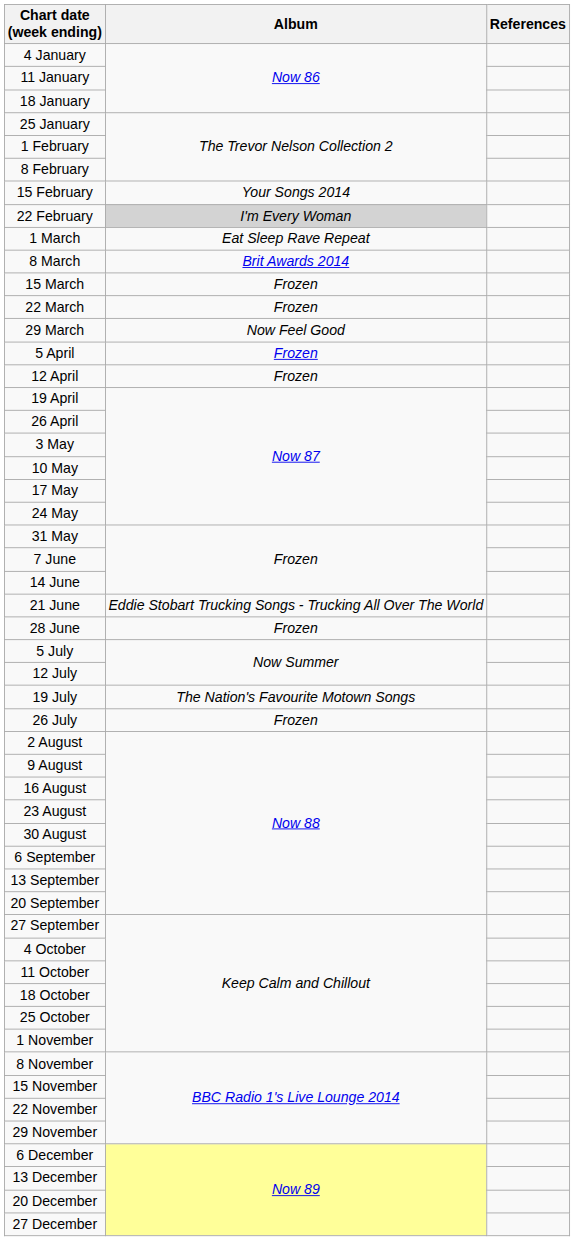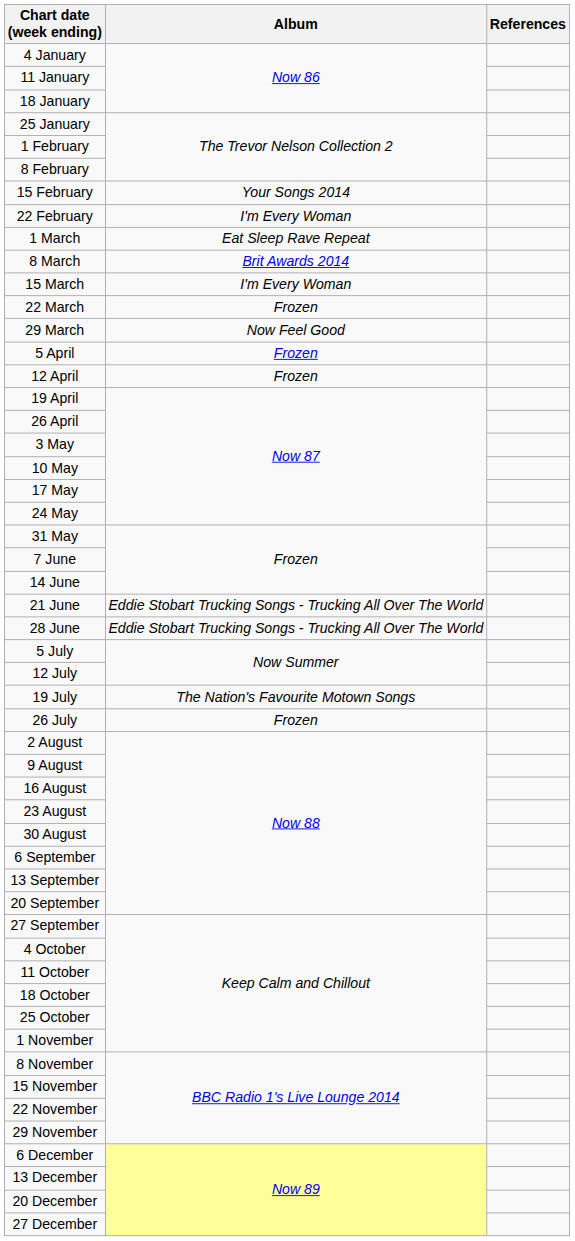 <table class="wikitable" style="font-size:97%; text-align:center;">
 <tr>
 <th>Chart date<br>(week ending)</th>
 <th>Album</th>
 <th>References</th>
 </tr>
 <tr>
 <td>4 January</td>
 <td rowspan="3"><em><a href='#'>Now 86</a></em></td>
 <td></td>
 </tr>
 <tr>
 <td>11 January</td>
 <td></td>
 </tr>
 <tr>
 <td>18 January</td>
 <td></td>
 </tr>
 <tr>
 <td>25 January</td>
 <td rowspan="3"><em>The Trevor Nelson Collection 2</em></td>
 <td></td>
 </tr>
 <tr>
 <td>1 February</td>
 <td></td>
 </tr>
 <tr>
 <td>8 February</td>
 <td></td>
 </tr>
 <tr>
 <td>15 February</td>
 <td><em>Your Songs 2014</em></td>
 <td></td>
 </tr>
 <tr>
 <td>22 February</td>
-<td style="background: lightgrey;"><em>I'm Every Woman</em></td>
+<td><em>I'm Every Woman</em></td>
 <td></td>
 </tr>
 <tr>
 <td>1 March</td>
 <td><em>Eat Sleep Rave Repeat</em></td>
 <td></td>
 </tr>
 <tr>
 <td>8 March</td>
 <td><em><a href='#'>Brit Awards 2014</a></em></td>
 <td></td>
 </tr>
 <tr>
 <td>15 March</td>
-<td><em>Frozen</em></td>
+<td><em>I'm Every Woman</em></td>
 <td></td>
 </tr>
 <tr>
 <td>22 March</td>
 <td><em>Frozen</em></td>
 <td></td>
 </tr>
 <tr>
 <td>29 March</td>
 <td><em>Now Feel Good</em></td>
 <td></td>
 </tr>
 <tr>
 <td>5 April</td>
 <td><em><a href='#'>Frozen</a></em></td>
 <td></td>
 </tr>
 <tr>
 <td>12 April</td>
 <td><em>Frozen</em></td>
 <td></td>
 </tr>
 <tr>
 <td>19 April</td>
 <td rowspan="6"><em><a href='#'>Now 87</a></em></td>
 <td></td>
 </tr>
 <tr>
 <td>26 April</td>
 <td></td>
 </tr>
 <tr>
 <td>3 May</td>
 <td></td>
 </tr>
 <tr>
 <td>10 May</td>
 <td></td>
 </tr>
 <tr>
 <td>17 May</td>
 <td></td>
 </tr>
 <tr>
 <td>24 May</td>
 <td></td>
 </tr>
 <tr>
 <td>31 May</td>
 <td rowspan="3"><em>Frozen</em></td>
 <td></td>
 </tr>
 <tr>
 <td>7 June</td>
 <td></td>
 </tr>
 <tr>
 <td>14 June</td>
 <td></td>
 </tr>
 <tr>
 <td>21 June</td>
 <td><em>Eddie Stobart Trucking Songs - Trucking All Over The World</em></td>
 <td></td>
 </tr>
 <tr>
 <td>28 June</td>
-<td><em>Frozen</em></td>
+<td><em>Eddie Stobart Trucking Songs - Trucking All Over The World</em></td>
 <td></td>
 </tr>
 <tr>
 <td>5 July</td>
 <td rowspan="2"><em>Now Summer</em></td>
 <td></td>
 </tr>
 <tr>
 <td>12 July</td>
 <td></td>
 </tr>
 <tr>
 <td>19 July</td>
 <td><em>The Nation's Favourite Motown Songs</em></td>
 <td></td>
 </tr>
 <tr>
 <td>26 July</td>
 <td><em>Frozen</em></td>
 <td></td>
 </tr>
 <tr>
 <td>2 August</td>
 <td rowspan="8"><em><a href='#'>Now 88</a></em></td>
 <td></td>
 </tr>
 <tr>
 <td>9 August</td>
 <td></td>
 </tr>
 <tr>
 <td>16 August</td>
 <td></td>
 </tr>
 <tr>
 <td>23 August</td>
 <td></td>
 </tr>
 <tr>
 <td>30 August</td>
 <td></td>
 </tr>
 <tr>
 <td>6 September</td>
 <td></td>
 </tr>
 <tr>
 <td>13 September</td>
 <td></td>
 </tr>
 <tr>
 <td>20 September</td>
 <td></td>
 </tr>
 <tr>
 <td>27 September</td>
 <td rowspan="6"><em>Keep Calm and Chillout</em></td>
 <td></td>
 </tr>
 <tr>
 <td>4 October</td>
 <td></td>
 </tr>
 <tr>
 <td>11 October</td>
 <td></td>
 </tr>
 <tr>
 <td>18 October</td>
 <td></td>
 </tr>
 <tr>
 <td>25 October</td>
 <td></td>
 </tr>
 <tr>
 <td>1 November</td>
 <td></td>
 </tr>
 <tr>
 <td>8 November</td>
 <td rowspan="4"><em><a href='#'>BBC Radio 1's Live Lounge 2014</a></em></td>
 <td></td>
 </tr>
 <tr>
 <td>15 November</td>
 <td></td>
 </tr>
 <tr>
 <td>22 November</td>
 <td></td>
 </tr>
 <tr>
 <td>29 November</td>
 <td></td>
 </tr>
 <tr>
 <td>6 December</td>
 <td bgcolor=#FFFF99 rowspan="4"><em><a href='#'>Now 89</a></em> </td>
 <td></td>
 </tr>
 <tr>
 <td>13 December</td>
 <td></td>
 </tr>
 <tr>
 <td>20 December</td>
 <td></td>
 </tr>
 <tr>
 <td>27 December</td>
 <td></td>
 </tr>
 </table>
